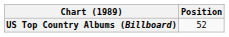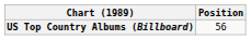 <table class="wikitable plainrowheaders" style="text-align:center">
 <tr>
 <th scope="col">Chart (1989)</th>
 <th scope="col">Position</th>
 </tr>
 <tr>
 <th scope="row">US Top Country Albums (<em>Billboard</em>)</th>
-<td>52</td>
+<td>56</td>
 </tr>
 </table>
